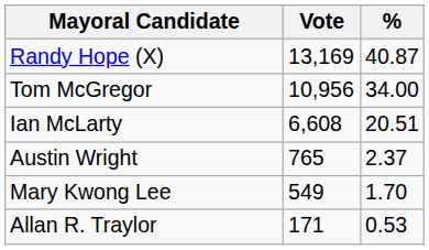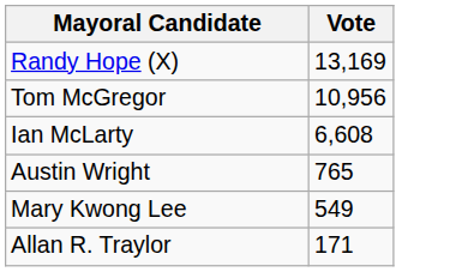 <table class="wikitable">
 <tr>
 <th bgcolor="#DDDDFF" width="200px">Mayoral Candidate </th>
 <th bgcolor="#DDDDFF" width="50px">Vote</th>
-<th bgcolor="#DDDDFF" width="30px">%</th>
 </tr>
 <tr>
 <td><a href='#'>Randy Hope</a> (X)</td>
 <td>13,169</td>
-<td>40.87</td>
 </tr>
 <tr>
 <td>Tom McGregor</td>
 <td>10,956</td>
-<td>34.00</td>
 </tr>
 <tr>
 <td>Ian McLarty</td>
 <td>6,608</td>
-<td>20.51</td>
 </tr>
 <tr>
 <td>Austin Wright</td>
 <td>765</td>
-<td>2.37</td>
 </tr>
 <tr>
 <td>Mary Kwong Lee</td>
 <td>549</td>
-<td>1.70</td>
 </tr>
 <tr>
 <td>Allan R. Traylor</td>
 <td>171</td>
-<td>0.53</td>
 </tr>
 </table>
